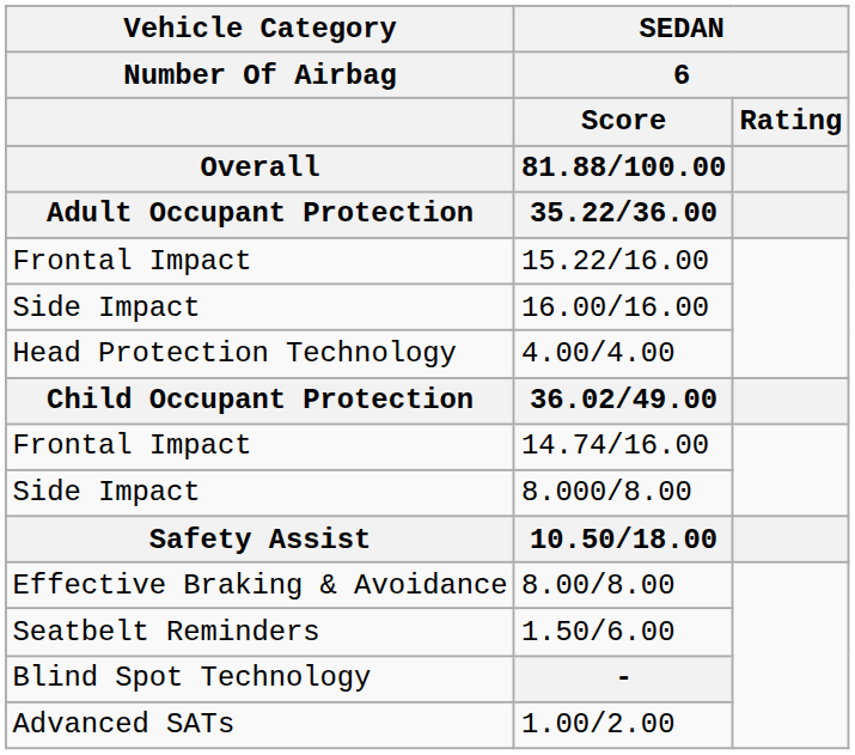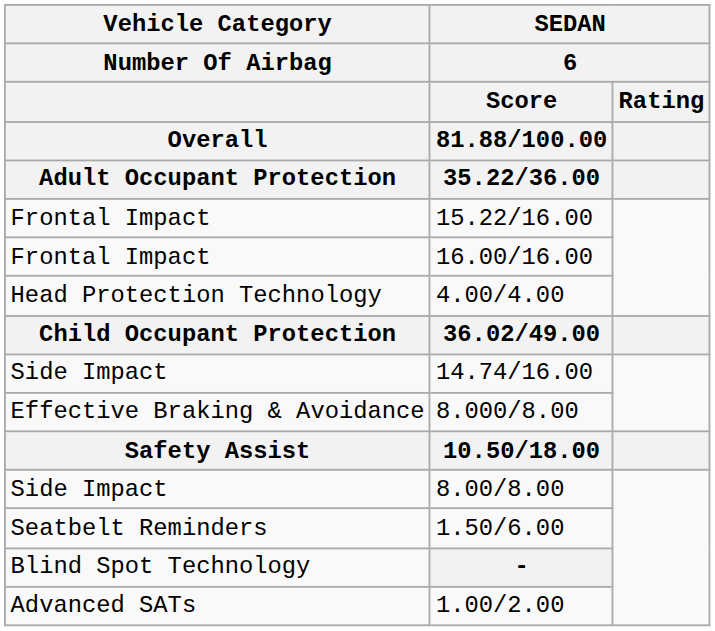 <table class="wikitable">
 <tr>
 <th>Vehicle Category</th>
 <th colspan="2">SEDAN</th>
 </tr>
 <tr>
 <th>Number Of Airbag</th>
 <th colspan="2">6</th>
 </tr>
 <tr>
 <th></th>
 <th>Score</th>
 <th>Rating</th>
 </tr>
 <tr>
 <th>Overall</th>
 <th>81.88/100.00</th>
 <th></th>
 </tr>
 <tr>
 <th>Adult Occupant Protection</th>
 <th>35.22/36.00</th>
 <th></th>
 </tr>
 <tr>
 <td>Frontal Impact</td>
 <td>15.22/16.00</td>
 <td rowspan="3"></td>
 </tr>
 <tr>
-<td>Side Impact</td>
+<td>Frontal Impact</td>
 <td>16.00/16.00</td>
 </tr>
 <tr>
 <td>Head Protection Technology</td>
 <td>4.00/4.00</td>
 </tr>
 <tr>
 <th>Child Occupant Protection</th>
 <th>36.02/49.00</th>
 <th></th>
 </tr>
 <tr>
-<td>Frontal Impact</td>
+<td>Side Impact</td>
 <td>14.74/16.00</td>
 <td rowspan="2"></td>
 </tr>
 <tr>
-<td>Side Impact</td>
+<td>Effective Braking & Avoidance</td>
 <td>8.000/8.00</td>
 </tr>
 <tr>
 <th>Safety Assist</th>
 <th>10.50/18.00</th>
 <th></th>
 </tr>
 <tr>
-<td>Effective Braking & Avoidance</td>
+<td>Side Impact</td>
 <td>8.00/8.00</td>
 <td rowspan="4"></td>
 </tr>
 <tr>
 <td>Seatbelt Reminders</td>
 <td>1.50/6.00</td>
 </tr>
 <tr>
 <td>Blind Spot Technology</td>
 <th>-</th>
 </tr>
 <tr>
 <td>Advanced SATs</td>
 <td>1.00/2.00</td>
 </tr>
 </table>
